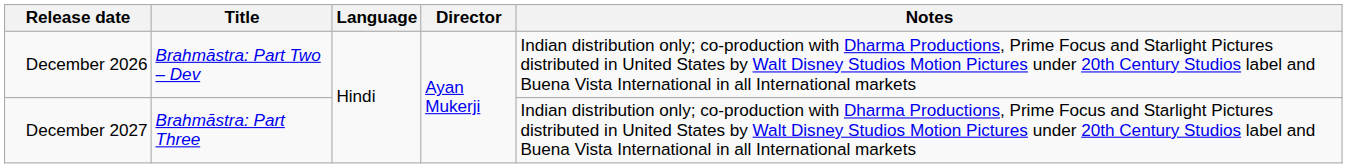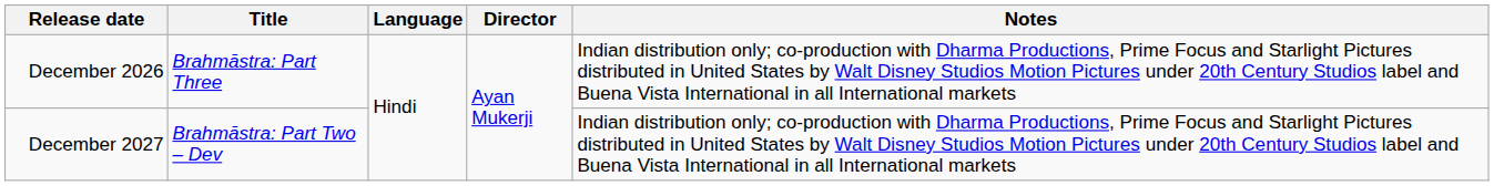 <table class="wikitable plainrowheaders sortable" style="width:99%;">
 <tr>
 <th scope="col" style="width:130px;">Release date</th>
 <th scope="col">Title</th>
 <th scope="col">Language</th>
 <th scope="col">Director</th>
 <th scope="col" class="unsortable">Notes</th>
 </tr>
 <tr>
 <td style="text-align:right;">December 2026</td>
-<td><em><a href='#'>Brahmāstra: Part Two – Dev</a></em></td>
+<td><a href='#'><em>Brahmāstra: Part Three</em></a></td>
 <td rowspan="2">Hindi</td>
 <td rowspan="2"><a href='#'>Ayan Mukerji</a></td>
 <td>Indian distribution only; co-production with <a href='#'>Dharma Productions</a>, Prime Focus and Starlight Pictures<br>distributed in United States by <a href='#'>Walt Disney Studios Motion Pictures</a> under <a href='#'>20th Century Studios</a> label and Buena Vista International in all International markets</td>
 </tr>
 <tr>
 <td style="text-align:right;">December 2027</td>
-<td><a href='#'><em>Brahmāstra: Part Three</em></a></td>
+<td><em><a href='#'>Brahmāstra: Part Two – Dev</a></em></td>
 <td>Indian distribution only; co-production with <a href='#'>Dharma Productions</a>, Prime Focus and Starlight Pictures<br>distributed in United States by <a href='#'>Walt Disney Studios Motion Pictures</a> under <a href='#'>20th Century Studios</a> label and Buena Vista International in all International markets</td>
 </tr>
 </table>
